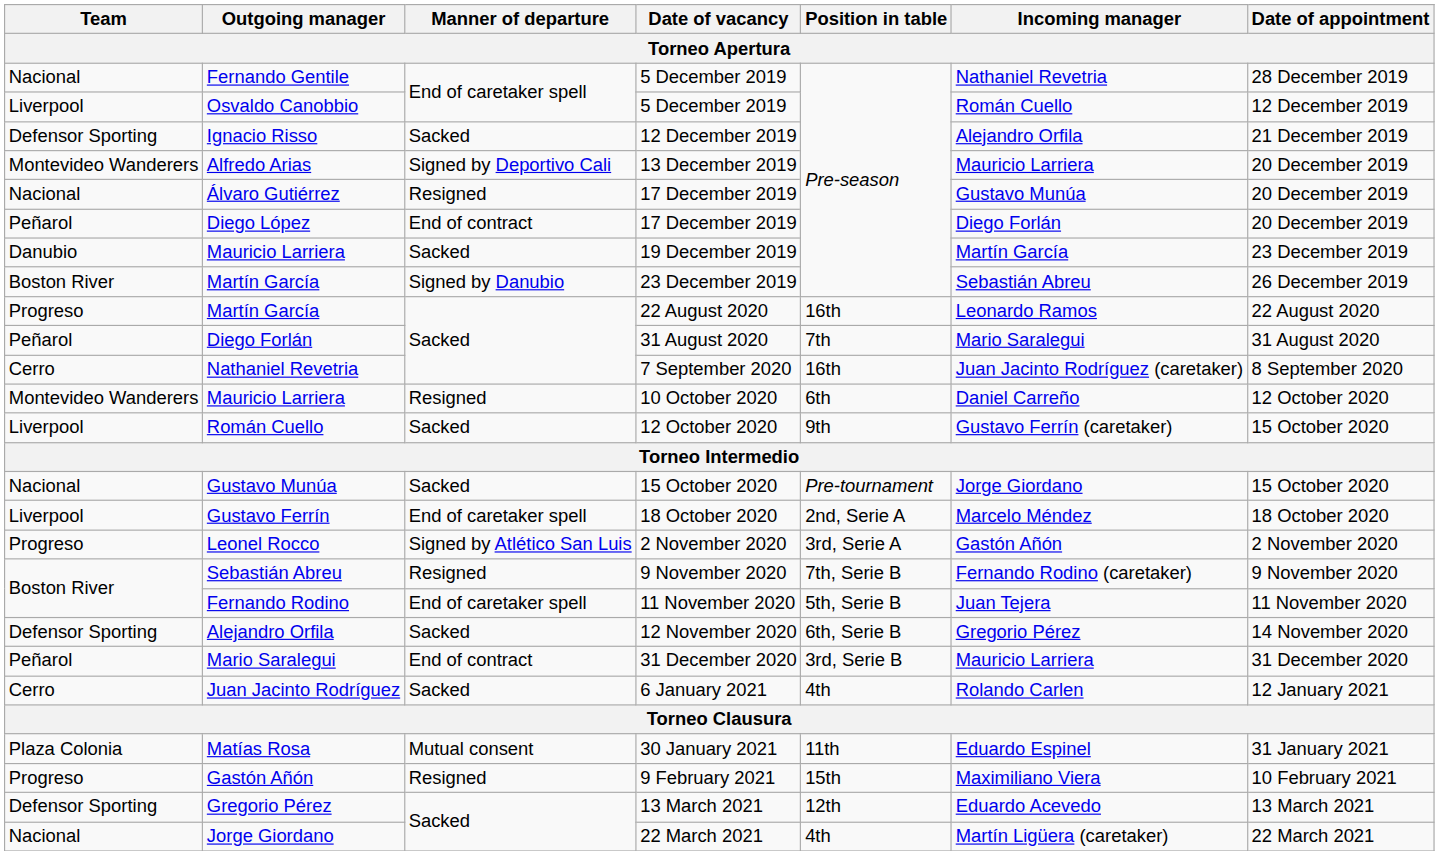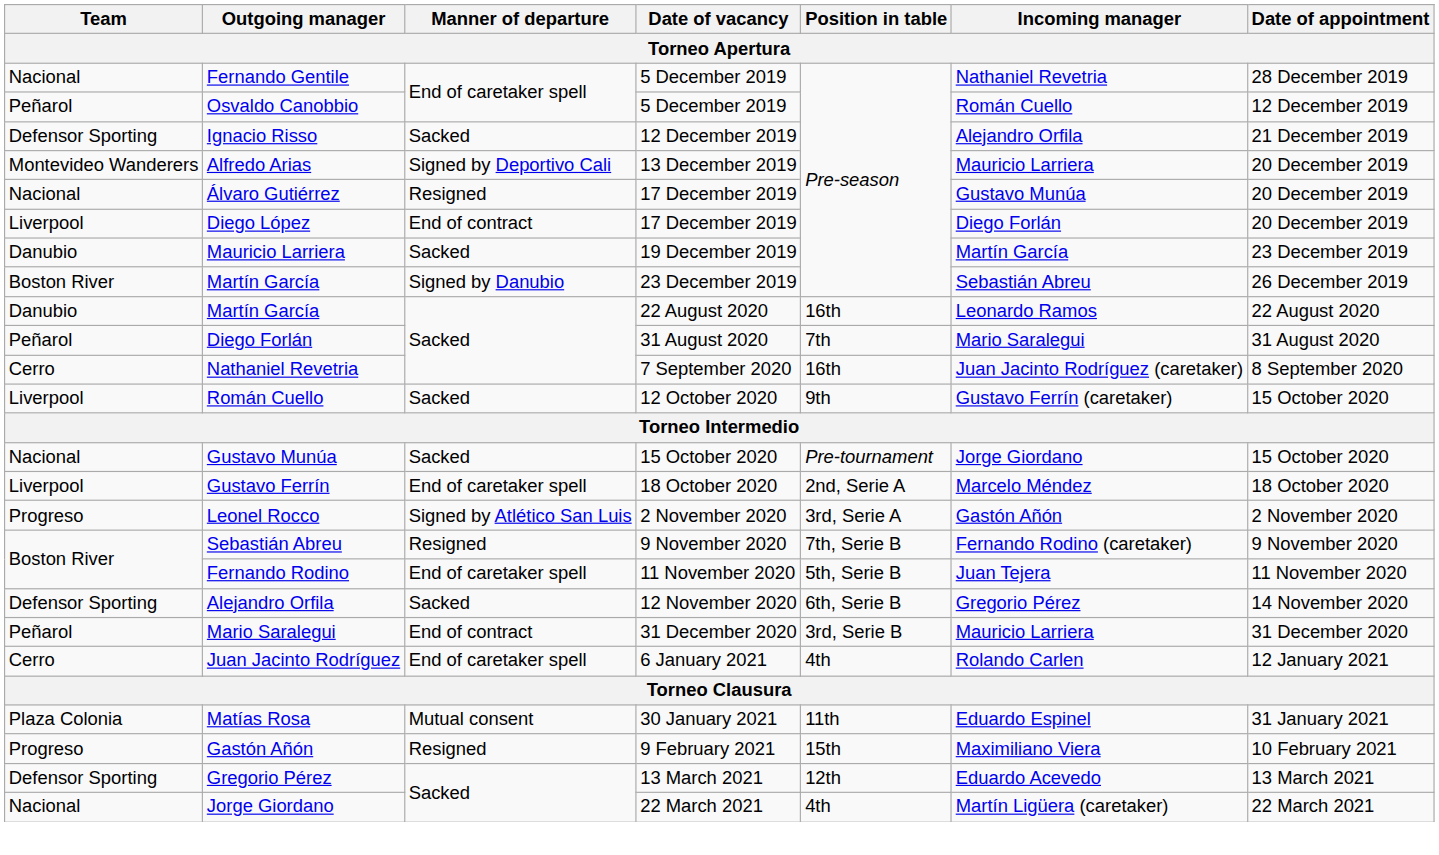 <table class="wikitable sortable">
 <tr>
 <th>Team</th>
 <th>Outgoing manager</th>
 <th>Manner of departure</th>
 <th>Date of vacancy</th>
 <th>Position in table</th>
 <th>Incoming manager</th>
 <th>Date of appointment</th>
 </tr>
 <tr>
 <th colspan=7>Torneo Apertura</th>
 </tr>
 <tr>
 <td>Nacional</td>
 <td> <a href='#'>Fernando Gentile</a></td>
 <td rowspan=2>End of caretaker spell</td>
 <td>5 December 2019</td>
 <td rowspan=8><em>Pre-season</em></td>
 <td> <a href='#'>Nathaniel Revetria</a></td>
 <td>28 December 2019</td>
 </tr>
 <tr>
-<td>Liverpool</td>
+<td>Peñarol</td>
 <td> <a href='#'>Osvaldo Canobbio</a></td>
 <td>5 December 2019</td>
 <td> <a href='#'>Román Cuello</a></td>
 <td>12 December 2019</td>
 </tr>
 <tr>
 <td>Defensor Sporting</td>
 <td> <a href='#'>Ignacio Risso</a></td>
 <td>Sacked</td>
 <td>12 December 2019</td>
 <td> <a href='#'>Alejandro Orfila</a></td>
 <td>21 December 2019</td>
 </tr>
 <tr>
 <td>Montevideo Wanderers</td>
 <td> <a href='#'>Alfredo Arias</a></td>
 <td>Signed by <a href='#'>Deportivo Cali</a></td>
 <td>13 December 2019</td>
 <td> <a href='#'>Mauricio Larriera</a></td>
 <td>20 December 2019</td>
 </tr>
 <tr>
 <td>Nacional</td>
 <td> <a href='#'>Álvaro Gutiérrez</a></td>
 <td>Resigned</td>
 <td>17 December 2019</td>
 <td> <a href='#'>Gustavo Munúa</a></td>
 <td>20 December 2019</td>
 </tr>
 <tr>
-<td>Peñarol</td>
+<td>Liverpool</td>
 <td> <a href='#'>Diego López</a></td>
 <td>End of contract</td>
 <td>17 December 2019</td>
 <td> <a href='#'>Diego Forlán</a></td>
 <td>20 December 2019</td>
 </tr>
 <tr>
 <td>Danubio</td>
 <td> <a href='#'>Mauricio Larriera</a></td>
 <td>Sacked</td>
 <td>19 December 2019</td>
 <td> <a href='#'>Martín García</a></td>
 <td>23 December 2019</td>
 </tr>
 <tr>
 <td>Boston River</td>
 <td> <a href='#'>Martín García</a></td>
 <td>Signed by <a href='#'>Danubio</a></td>
 <td>23 December 2019</td>
 <td> <a href='#'>Sebastián Abreu</a></td>
 <td>26 December 2019</td>
 </tr>
 <tr>
-<td>Progreso</td>
+<td>Danubio</td>
 <td> <a href='#'>Martín García</a></td>
 <td rowspan=3>Sacked</td>
 <td>22 August 2020</td>
 <td>16th</td>
 <td> <a href='#'>Leonardo Ramos</a></td>
 <td>22 August 2020</td>
 </tr>
 <tr>
 <td>Peñarol</td>
 <td> <a href='#'>Diego Forlán</a></td>
 <td>31 August 2020</td>
 <td>7th</td>
 <td> <a href='#'>Mario Saralegui</a></td>
 <td>31 August 2020</td>
 </tr>
 <tr>
 <td>Cerro</td>
 <td> <a href='#'>Nathaniel Revetria</a></td>
 <td>7 September 2020</td>
 <td>16th</td>
 <td> <a href='#'>Juan Jacinto Rodríguez</a> (caretaker)</td>
 <td>8 September 2020</td>
-</tr>
-<tr>
-<td>Montevideo Wanderers</td>
-<td> <a href='#'>Mauricio Larriera</a></td>
-<td>Resigned</td>
-<td>10 October 2020</td>
-<td>6th</td>
-<td> <a href='#'>Daniel Carreño</a></td>
-<td>12 October 2020</td>
 </tr>
 <tr>
 <td>Liverpool</td>
 <td> <a href='#'>Román Cuello</a></td>
 <td>Sacked</td>
 <td>12 October 2020</td>
 <td>9th</td>
 <td> <a href='#'>Gustavo Ferrín</a> (caretaker)</td>
 <td>15 October 2020</td>
 </tr>
 <tr>
 <th colspan=7>Torneo Intermedio</th>
 </tr>
 <tr>
 <td>Nacional</td>
 <td> <a href='#'>Gustavo Munúa</a></td>
 <td>Sacked</td>
 <td>15 October 2020</td>
 <td><em>Pre-tournament</em></td>
 <td> <a href='#'>Jorge Giordano</a></td>
 <td>15 October 2020</td>
 </tr>
 <tr>
 <td>Liverpool</td>
 <td> <a href='#'>Gustavo Ferrín</a></td>
 <td>End of caretaker spell</td>
 <td>18 October 2020</td>
 <td>2nd, Serie A</td>
 <td> <a href='#'>Marcelo Méndez</a></td>
 <td>18 October 2020</td>
 </tr>
 <tr>
 <td>Progreso</td>
 <td> <a href='#'>Leonel Rocco</a></td>
 <td>Signed by <a href='#'>Atlético San Luis</a></td>
 <td>2 November 2020</td>
 <td>3rd, Serie A</td>
 <td> <a href='#'>Gastón Añón</a></td>
 <td>2 November 2020</td>
 </tr>
 <tr>
 <td rowspan=2>Boston River</td>
 <td> <a href='#'>Sebastián Abreu</a></td>
 <td>Resigned</td>
 <td>9 November 2020</td>
 <td>7th, Serie B</td>
 <td> <a href='#'>Fernando Rodino</a> (caretaker)</td>
 <td>9 November 2020</td>
 </tr>
 <tr>
 <td> <a href='#'>Fernando Rodino</a></td>
 <td>End of caretaker spell</td>
 <td>11 November 2020</td>
 <td>5th, Serie B</td>
 <td> <a href='#'>Juan Tejera</a></td>
 <td>11 November 2020</td>
 </tr>
 <tr>
 <td>Defensor Sporting</td>
 <td> <a href='#'>Alejandro Orfila</a></td>
 <td>Sacked</td>
 <td>12 November 2020</td>
 <td>6th, Serie B</td>
 <td> <a href='#'>Gregorio Pérez</a></td>
 <td>14 November 2020</td>
 </tr>
 <tr>
 <td>Peñarol</td>
 <td> <a href='#'>Mario Saralegui</a></td>
 <td>End of contract</td>
 <td>31 December 2020</td>
 <td>3rd, Serie B</td>
 <td> <a href='#'>Mauricio Larriera</a></td>
 <td>31 December 2020</td>
 </tr>
 <tr>
 <td>Cerro</td>
 <td> <a href='#'>Juan Jacinto Rodríguez</a></td>
-<td>Sacked</td>
+<td>End of caretaker spell</td>
 <td>6 January 2021</td>
 <td>4th</td>
 <td> <a href='#'>Rolando Carlen</a></td>
 <td>12 January 2021</td>
 </tr>
 <tr>
 <th colspan=7>Torneo Clausura</th>
 </tr>
 <tr>
 <td>Plaza Colonia</td>
 <td> <a href='#'>Matías Rosa</a></td>
 <td>Mutual consent</td>
 <td>30 January 2021</td>
 <td>11th</td>
 <td> <a href='#'>Eduardo Espinel</a></td>
 <td>31 January 2021</td>
 </tr>
 <tr>
 <td>Progreso</td>
 <td> <a href='#'>Gastón Añón</a></td>
 <td>Resigned</td>
 <td>9 February 2021</td>
 <td>15th</td>
 <td> <a href='#'>Maximiliano Viera</a></td>
 <td>10 February 2021</td>
 </tr>
 <tr>
 <td>Defensor Sporting</td>
 <td> <a href='#'>Gregorio Pérez</a></td>
 <td rowspan=2>Sacked</td>
 <td>13 March 2021</td>
 <td>12th</td>
 <td> <a href='#'>Eduardo Acevedo</a></td>
 <td>13 March 2021</td>
 </tr>
 <tr>
 <td>Nacional</td>
 <td> <a href='#'>Jorge Giordano</a></td>
 <td>22 March 2021</td>
 <td>4th</td>
 <td> <a href='#'>Martín Ligüera</a> (caretaker)</td>
 <td>22 March 2021</td>
 </tr>
 </table>
